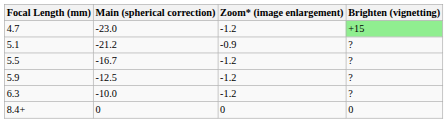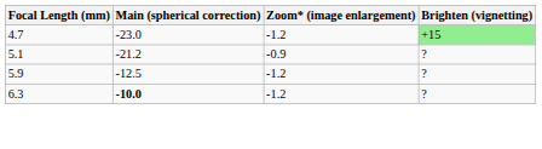 <table class="wikitable">
 <tr>
 <th>Focal Length (mm)</th>
 <th>Main (spherical correction)</th>
 <th>Zoom* (image enlargement)</th>
 <th>Brighten (vignetting)</th>
 </tr>
 <tr>
 <td>4.7</td>
 <td>-23.0</td>
 <td>-1.2</td>
 <td style="background: lightgreen;">+15</td>
 </tr>
 <tr>
 <td>5.1</td>
 <td>-21.2</td>
 <td>-0.9</td>
 <td>?</td>
 </tr>
 <tr>
-<td>5.5</td>
-<td>-16.7</td>
-<td>-1.2</td>
-<td>?</td>
-</tr>
-<tr>
 <td>5.9</td>
 <td>-12.5</td>
 <td>-1.2</td>
 <td>?</td>
 </tr>
 <tr>
 <td>6.3</td>
-<td>-10.0</td>
+<td><strong>-10.0</strong></td>
 <td>-1.2</td>
 <td>?</td>
 </tr>
-<tr>
-<td>8.4+</td>
-<td>0</td>
-<td>0</td>
-<td>0</td>
-</tr>
 </table>
